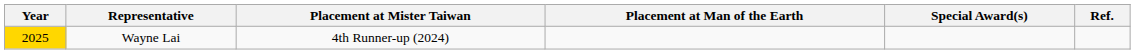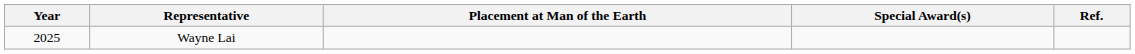 <table class="wikitable sortable" style="font-size: 85%;text-align:center" width="90%">
 <tr>
 <th>Year</th>
 <th>Representative</th>
-<th>Placement at Mister Taiwan</th>
 <th>Placement at Man of the Earth</th>
 <th>Special Award(s)</th>
 <th>Ref.</th>
 </tr>
 <tr>
-<td style="background: gold;">2025</td>
+<td>2025</td>
 <td nowrap>Wayne Lai</td>
-<td nowrap>4th Runner-up (2024)</td>
 <td nowrap></td>
 <td></td>
 <td></td>
 </tr>
 </table>
